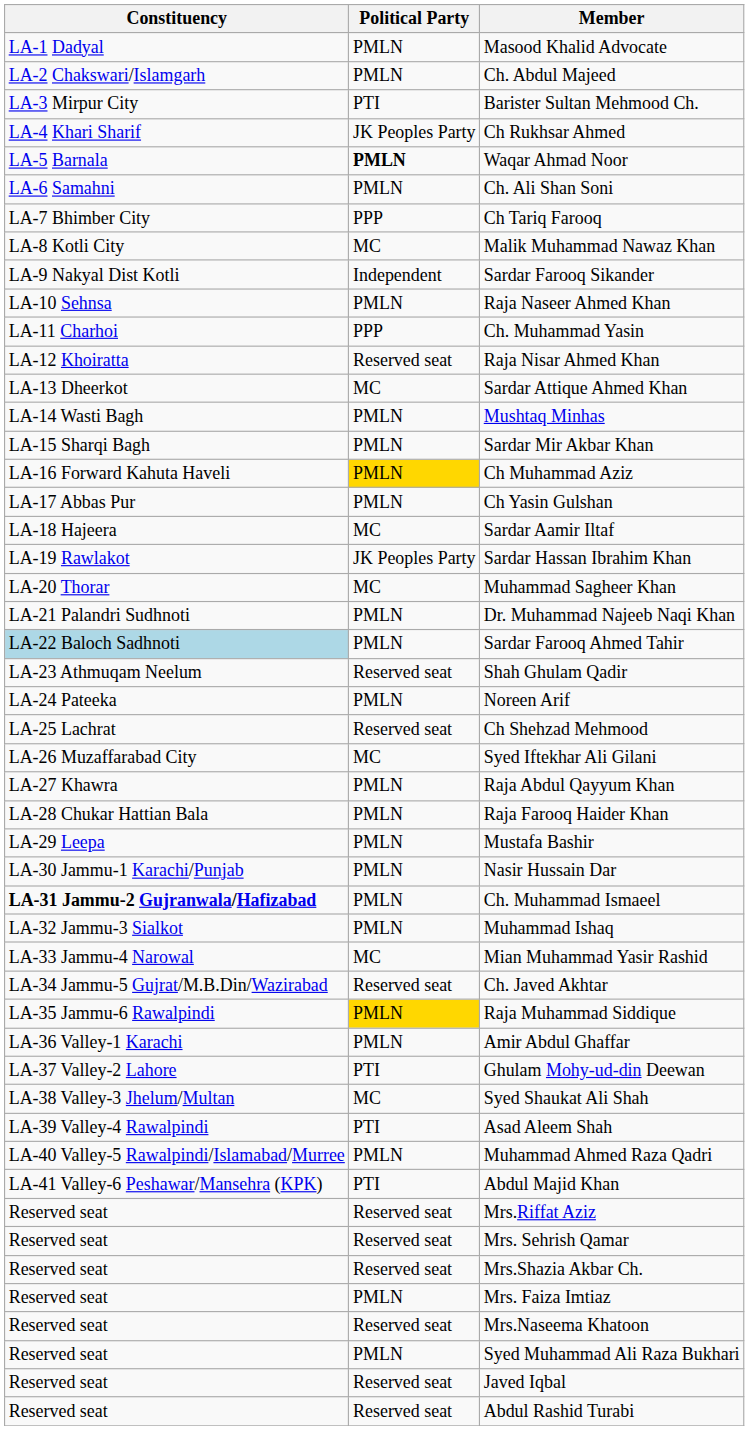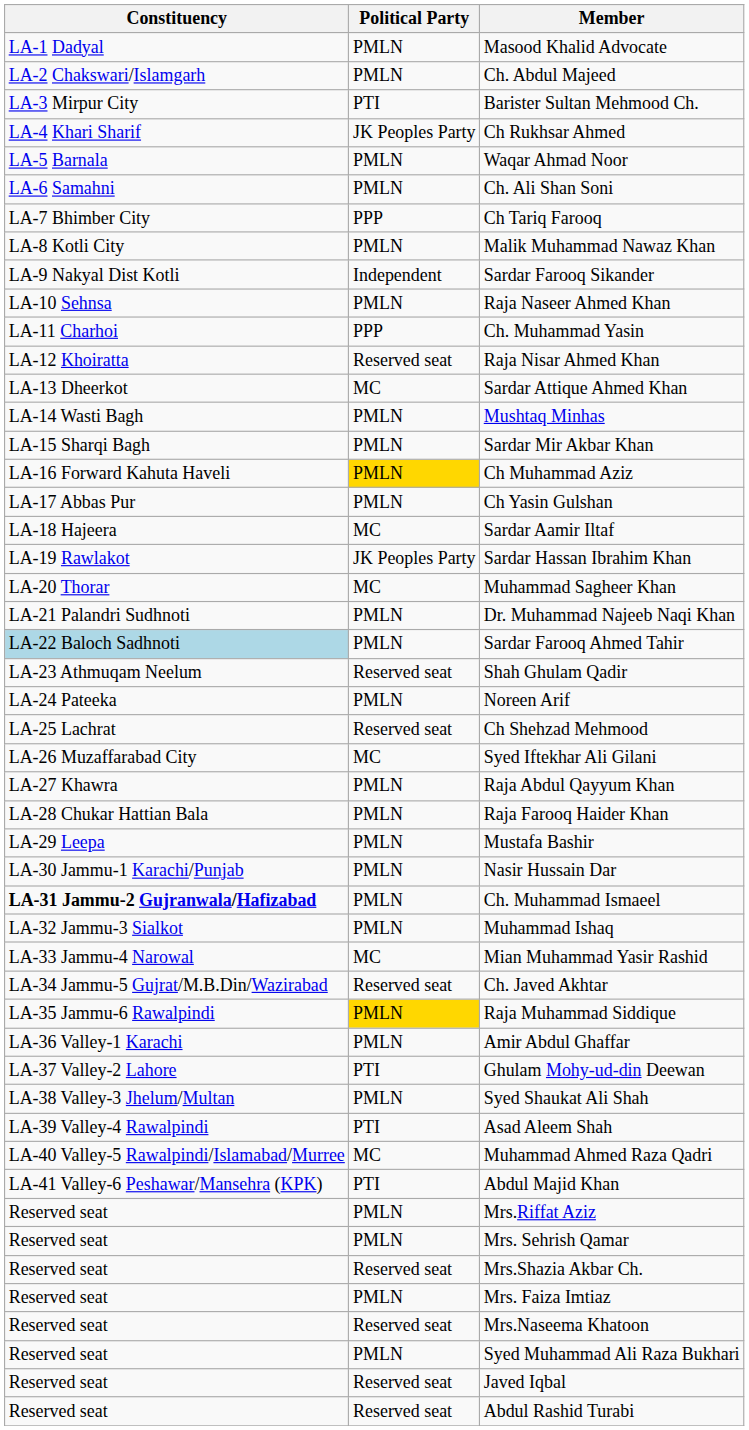 <table class="wikitable">
 <tr>
 <th>Constituency</th>
 <th>Political Party</th>
 <th>Member</th>
 </tr>
 <tr>
 <td><a href='#'>LA-1</a> <a href='#'>Dadyal</a></td>
 <td>PMLN</td>
 <td>Masood Khalid Advocate</td>
 </tr>
 <tr>
 <td><a href='#'>LA-2</a> <a href='#'>Chakswari</a>/<a href='#'>Islamgarh</a></td>
 <td>PMLN</td>
 <td>Ch. Abdul Majeed</td>
 </tr>
 <tr>
 <td><a href='#'>LA-3</a> Mirpur City</td>
 <td>PTI</td>
 <td>Barister Sultan Mehmood Ch.</td>
 </tr>
 <tr>
 <td><a href='#'>LA-4</a> <a href='#'>Khari Sharif</a></td>
 <td>JK Peoples Party</td>
 <td>Ch Rukhsar Ahmed</td>
 </tr>
 <tr>
 <td><a href='#'>LA-5</a> <a href='#'>Barnala</a></td>
-<td><strong>PMLN</strong></td>
+<td>PMLN</td>
 <td>Waqar Ahmad Noor</td>
 </tr>
 <tr>
 <td><a href='#'>LA-6</a> <a href='#'>Samahni</a></td>
 <td>PMLN</td>
 <td>Ch. Ali Shan Soni</td>
 </tr>
 <tr>
 <td>LA-7 Bhimber City</td>
 <td>PPP</td>
 <td>Ch Tariq Farooq</td>
 </tr>
 <tr>
 <td>LA-8 Kotli City</td>
-<td>MC</td>
+<td>PMLN</td>
 <td>Malik Muhammad Nawaz Khan</td>
 </tr>
 <tr>
 <td>LA-9 Nakyal Dist Kotli</td>
 <td>Independent</td>
 <td>Sardar Farooq Sikander</td>
 </tr>
 <tr>
 <td>LA-10 <a href='#'>Sehnsa</a></td>
 <td>PMLN</td>
 <td>Raja Naseer Ahmed Khan</td>
 </tr>
 <tr>
 <td>LA-11 <a href='#'>Charhoi</a></td>
 <td>PPP</td>
 <td>Ch. Muhammad Yasin</td>
 </tr>
 <tr>
 <td>LA-12 <a href='#'>Khoiratta</a></td>
 <td>Reserved seat</td>
 <td>Raja Nisar Ahmed Khan</td>
 </tr>
 <tr>
 <td>LA-13 Dheerkot</td>
 <td>MC</td>
 <td>Sardar Attique Ahmed Khan</td>
 </tr>
 <tr>
 <td>LA-14 Wasti Bagh</td>
 <td>PMLN</td>
 <td><a href='#'>Mushtaq Minhas</a></td>
 </tr>
 <tr>
 <td>LA-15 Sharqi Bagh</td>
 <td>PMLN</td>
 <td>Sardar Mir Akbar Khan</td>
 </tr>
 <tr>
 <td>LA-16 Forward Kahuta Haveli</td>
 <td style="background: gold;">PMLN</td>
 <td>Ch Muhammad Aziz</td>
 </tr>
 <tr>
 <td>LA-17 Abbas Pur</td>
 <td>PMLN</td>
 <td>Ch Yasin Gulshan</td>
 </tr>
 <tr>
 <td>LA-18 Hajeera</td>
 <td>MC</td>
 <td>Sardar Aamir Iltaf</td>
 </tr>
 <tr>
 <td>LA-19 <a href='#'>Rawlakot</a></td>
 <td>JK Peoples Party</td>
 <td>Sardar Hassan Ibrahim Khan</td>
 </tr>
 <tr>
 <td>LA-20 <a href='#'>Thorar</a></td>
 <td>MC</td>
 <td>Muhammad Sagheer Khan</td>
 </tr>
 <tr>
 <td>LA-21 Palandri Sudhnoti</td>
 <td>PMLN</td>
 <td>Dr. Muhammad Najeeb Naqi Khan</td>
 </tr>
 <tr>
 <td style="background: lightblue;">LA-22 Baloch Sadhnoti</td>
 <td>PMLN</td>
 <td>Sardar Farooq Ahmed Tahir</td>
 </tr>
 <tr>
 <td>LA-23 Athmuqam Neelum</td>
 <td>Reserved seat</td>
 <td>Shah Ghulam Qadir</td>
 </tr>
 <tr>
 <td>LA-24 Pateeka</td>
 <td>PMLN</td>
 <td>Noreen Arif</td>
 </tr>
 <tr>
 <td>LA-25 Lachrat</td>
 <td>Reserved seat</td>
 <td>Ch Shehzad Mehmood</td>
 </tr>
 <tr>
 <td>LA-26 Muzaffarabad City</td>
 <td>MC</td>
 <td>Syed Iftekhar Ali Gilani</td>
 </tr>
 <tr>
 <td>LA-27 Khawra</td>
 <td>PMLN</td>
 <td>Raja Abdul Qayyum Khan</td>
 </tr>
 <tr>
 <td>LA-28 Chukar Hattian Bala</td>
 <td>PMLN</td>
 <td>Raja Farooq Haider Khan</td>
 </tr>
 <tr>
 <td>LA-29 <a href='#'>Leepa</a></td>
 <td>PMLN</td>
 <td>Mustafa Bashir</td>
 </tr>
 <tr>
 <td>LA-30 Jammu-1 <a href='#'>Karachi</a>/<a href='#'>Punjab</a></td>
 <td>PMLN</td>
 <td>Nasir Hussain Dar</td>
 </tr>
 <tr>
 <td><strong>LA-31 Jammu-2 <a href='#'>Gujranwala</a>/<a href='#'>Hafizabad</a></strong></td>
 <td>PMLN</td>
 <td>Ch. Muhammad Ismaeel</td>
 </tr>
 <tr>
 <td>LA-32 Jammu-3 <a href='#'>Sialkot</a></td>
 <td>PMLN</td>
 <td>Muhammad Ishaq</td>
 </tr>
 <tr>
 <td>LA-33 Jammu-4 <a href='#'>Narowal</a></td>
 <td>MC</td>
 <td>Mian Muhammad Yasir Rashid</td>
 </tr>
 <tr>
 <td>LA-34 Jammu-5 <a href='#'>Gujrat</a>/M.B.Din/<a href='#'>Wazirabad</a></td>
 <td>Reserved seat</td>
 <td>Ch. Javed Akhtar</td>
 </tr>
 <tr>
 <td>LA-35 Jammu-6 <a href='#'>Rawalpindi</a></td>
 <td style="background: gold;">PMLN</td>
 <td>Raja Muhammad Siddique</td>
 </tr>
 <tr>
 <td>LA-36 Valley-1 <a href='#'>Karachi</a></td>
 <td>PMLN</td>
 <td>Amir Abdul Ghaffar</td>
 </tr>
 <tr>
 <td>LA-37 Valley-2 <a href='#'>Lahore</a></td>
 <td>PTI</td>
 <td>Ghulam <a href='#'>Mohy-ud-din</a> Deewan</td>
 </tr>
 <tr>
 <td>LA-38 Valley-3 <a href='#'>Jhelum</a>/<a href='#'>Multan</a></td>
-<td>MC</td>
+<td>PMLN</td>
 <td>Syed Shaukat Ali Shah</td>
 </tr>
 <tr>
 <td>LA-39 Valley-4 <a href='#'>Rawalpindi</a></td>
 <td>PTI</td>
 <td>Asad Aleem Shah</td>
 </tr>
 <tr>
 <td>LA-40 Valley-5 <a href='#'>Rawalpindi</a>/<a href='#'>Islamabad</a>/<a href='#'>Murree</a></td>
-<td>PMLN</td>
+<td>MC</td>
 <td>Muhammad Ahmed Raza Qadri</td>
 </tr>
 <tr>
 <td>LA-41 Valley-6 <a href='#'>Peshawar</a>/<a href='#'>Mansehra</a> (<a href='#'>KPK</a>)</td>
 <td>PTI</td>
 <td>Abdul Majid Khan</td>
 </tr>
 <tr>
 <td>Reserved seat</td>
-<td>Reserved seat</td>
+<td>PMLN</td>
 <td>Mrs.<a href='#'>Riffat Aziz</a></td>
 </tr>
 <tr>
 <td>Reserved seat</td>
-<td>Reserved seat</td>
+<td>PMLN</td>
 <td>Mrs. Sehrish Qamar</td>
 </tr>
 <tr>
 <td>Reserved seat</td>
 <td>Reserved seat</td>
 <td>Mrs.Shazia Akbar Ch.</td>
 </tr>
 <tr>
 <td>Reserved seat</td>
 <td>PMLN</td>
 <td>Mrs. Faiza Imtiaz</td>
 </tr>
 <tr>
 <td>Reserved seat</td>
 <td>Reserved seat</td>
 <td>Mrs.Naseema Khatoon</td>
 </tr>
 <tr>
 <td>Reserved seat</td>
 <td>PMLN</td>
 <td>Syed Muhammad Ali Raza Bukhari</td>
 </tr>
 <tr>
 <td>Reserved seat</td>
 <td>Reserved seat</td>
 <td>Javed Iqbal</td>
 </tr>
 <tr>
 <td>Reserved seat</td>
 <td>Reserved seat</td>
 <td>Abdul Rashid Turabi</td>
 </tr>
 </table>
